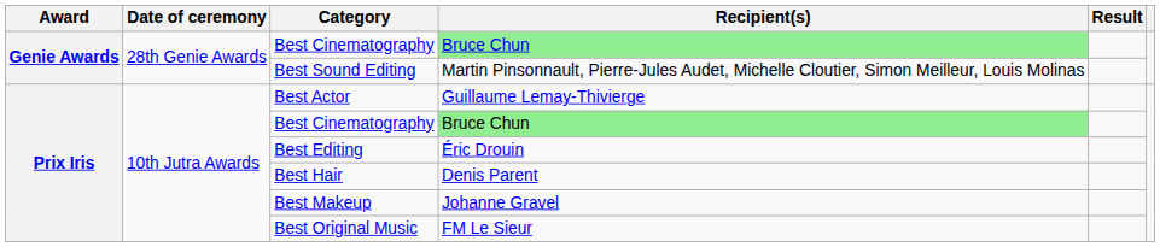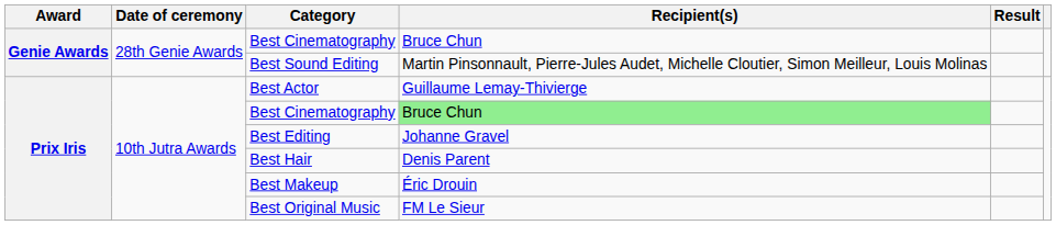 <table class="wikitable plainrowheaders sortable">
 <tr>
 <th scope="col">Award</th>
 <th scope="col">Date of ceremony</th>
 <th scope="col">Category</th>
 <th scope="col">Recipient(s)</th>
 <th scope="col">Result</th>
 <th scope="col" class="unsortable"></th>
 </tr>
 <tr>
 <th scope="row" rowspan=2><a href='#'>Genie Awards</a></th>
 <td rowspan="2"><a href='#'>28th Genie Awards</a></td>
 <td><a href='#'>Best Cinematography</a></td>
-<td style="background: lightgreen;"><a href='#'>Bruce Chun</a></td>
+<td><a href='#'>Bruce Chun</a></td>
 <td></td>
 <td rowspan="2"></td>
 </tr>
 <tr>
 <td><a href='#'>Best Sound Editing</a></td>
 <td>Martin Pinsonnault, Pierre-Jules Audet, Michelle Cloutier, Simon Meilleur, Louis Molinas</td>
 <td></td>
 </tr>
 <tr>
 <th scope="row" rowspan=6><a href='#'>Prix Iris</a></th>
 <td rowspan="6"><a href='#'>10th Jutra Awards</a></td>
 <td><a href='#'>Best Actor</a></td>
 <td><a href='#'>Guillaume Lemay-Thivierge</a></td>
 <td></td>
 <td rowspan="6"></td>
 </tr>
 <tr>
 <td><a href='#'>Best Cinematography</a></td>
 <td style="background: lightgreen;">Bruce Chun</td>
 <td></td>
 </tr>
 <tr>
 <td><a href='#'>Best Editing</a></td>
-<td><a href='#'>Éric Drouin</a></td>
+<td><a href='#'>Johanne Gravel</a></td>
 <td></td>
 </tr>
 <tr>
 <td><a href='#'>Best Hair</a></td>
 <td><a href='#'>Denis Parent</a></td>
 <td></td>
 </tr>
 <tr>
 <td><a href='#'>Best Makeup</a></td>
-<td><a href='#'>Johanne Gravel</a></td>
+<td><a href='#'>Éric Drouin</a></td>
 <td></td>
 </tr>
 <tr>
 <td><a href='#'>Best Original Music</a></td>
 <td><a href='#'>FM Le Sieur</a></td>
 <td></td>
 </tr>
 </table>
